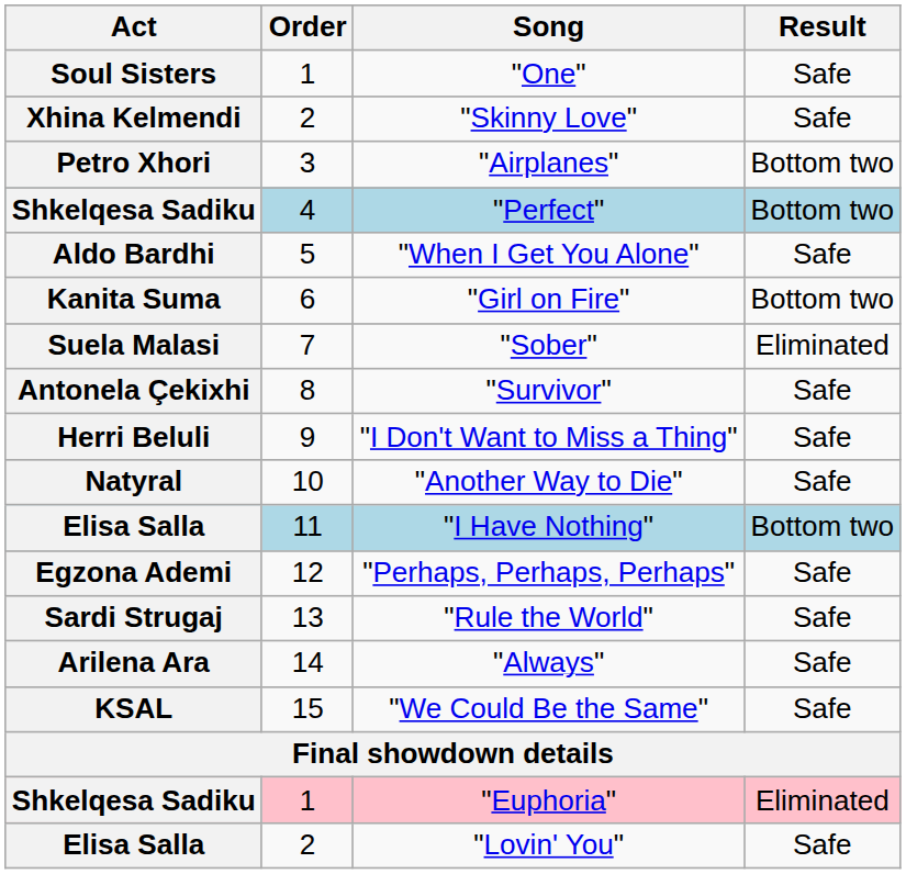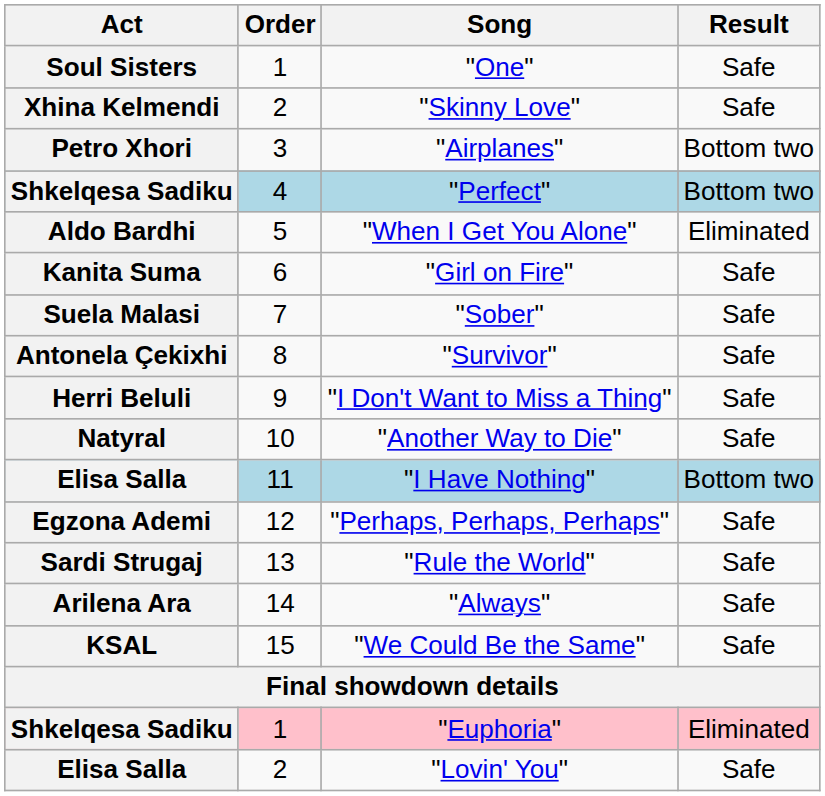 <table class="wikitable plainrowheaders" style="text-align:center;">
 <tr>
 <th scope="col">Act</th>
 <th scope="col">Order</th>
 <th scope="col">Song</th>
 <th scope="col">Result</th>
 </tr>
 <tr>
 <th scope="row">Soul Sisters</th>
 <td>1</td>
 <td>"<a href='#'>One</a>"</td>
 <td>Safe</td>
 </tr>
 <tr>
 <th scope="row">Xhina Kelmendi</th>
 <td>2</td>
 <td>"<a href='#'>Skinny Love</a>"</td>
 <td>Safe</td>
 </tr>
 <tr>
 <th scope="row">Petro Xhori</th>
 <td>3</td>
 <td>"<a href='#'>Airplanes</a>"</td>
 <td>Bottom two</td>
 </tr>
 <tr style="background:lightblue;">
 <th scope="row">Shkelqesa Sadiku</th>
 <td>4</td>
 <td>"<a href='#'>Perfect</a>"</td>
 <td>Bottom two</td>
 </tr>
 <tr>
 <th scope="row">Aldo Bardhi</th>
 <td>5</td>
 <td>"<a href='#'>When I Get You Alone</a>"</td>
-<td>Safe</td>
+<td>Eliminated</td>
 </tr>
 <tr>
 <th scope="row">Kanita Suma</th>
 <td>6</td>
 <td>"<a href='#'>Girl on Fire</a>"</td>
-<td>Bottom two</td>
+<td>Safe</td>
 </tr>
 <tr>
 <th scope="row">Suela Malasi</th>
 <td>7</td>
 <td>"<a href='#'>Sober</a>"</td>
-<td>Eliminated</td>
+<td>Safe</td>
 </tr>
 <tr>
 <th scope="row">Antonela Çekixhi</th>
 <td>8</td>
 <td>"<a href='#'>Survivor</a>"</td>
 <td>Safe</td>
 </tr>
 <tr>
 <th scope="row">Herri Beluli</th>
 <td>9</td>
 <td>"<a href='#'>I Don't Want to Miss a Thing</a>"</td>
 <td>Safe</td>
 </tr>
 <tr>
 <th scope="row">Natyral</th>
 <td>10</td>
 <td>"<a href='#'>Another Way to Die</a>"</td>
 <td>Safe</td>
 </tr>
 <tr style="background:lightblue;">
 <th scope="row">Elisa Salla</th>
 <td>11</td>
 <td>"<a href='#'>I Have Nothing</a>"</td>
 <td>Bottom two</td>
 </tr>
 <tr>
 <th scope="row">Egzona Ademi</th>
 <td>12</td>
 <td>"<a href='#'>Perhaps, Perhaps, Perhaps</a>"</td>
 <td>Safe</td>
 </tr>
 <tr>
 <th scope="row">Sardi Strugaj</th>
 <td>13</td>
 <td>"<a href='#'>Rule the World</a>"</td>
 <td>Safe</td>
 </tr>
 <tr>
 <th scope="row">Arilena Ara</th>
 <td>14</td>
 <td>"<a href='#'>Always</a>"</td>
 <td>Safe</td>
 </tr>
 <tr>
 <th scope="row">KSAL</th>
 <td>15</td>
 <td>"<a href='#'>We Could Be the Same</a>"</td>
 <td>Safe</td>
 </tr>
 <tr>
 <th colspan="5">Final showdown details</th>
 </tr>
 <tr style="background:pink;">
 <th scope="row">Shkelqesa Sadiku</th>
 <td>1</td>
 <td>"<a href='#'>Euphoria</a>"</td>
 <td>Eliminated</td>
 </tr>
 <tr>
 <th scope="row">Elisa Salla</th>
 <td>2</td>
 <td>"<a href='#'>Lovin' You</a>"</td>
 <td>Safe</td>
 </tr>
 </table>
